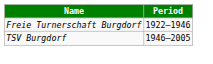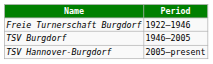 <table class="wikitable" style="text-align: left">
 <tr>
 <th style="color:white; background:#008000">Name</th>
 <th style="color:white; background:#008000">Period</th>
 </tr>
 <tr>
 <td align=left><em>Freie Turnerschaft Burgdorf</em></td>
 <td>1922–1946</td>
 </tr>
 <tr>
 <td align=left><em>TSV Burgdorf</em></td>
 <td>1946–2005</td>
 </tr>
+<tr>
+<td align=left><em>TSV Hannover-Burgdorf</em></td>
+<td>2005–present</td>
+</tr>
 </table>
